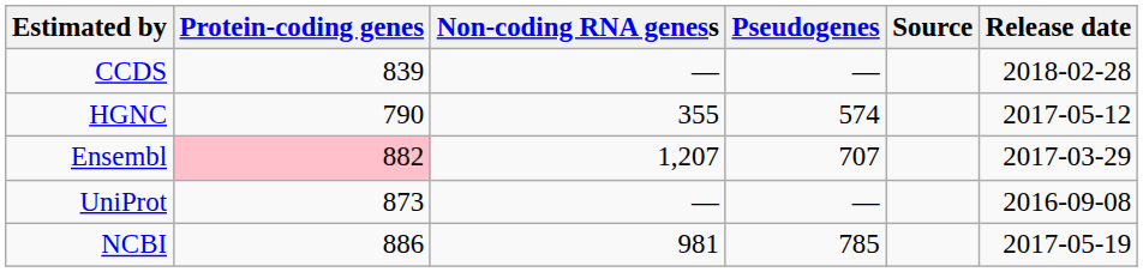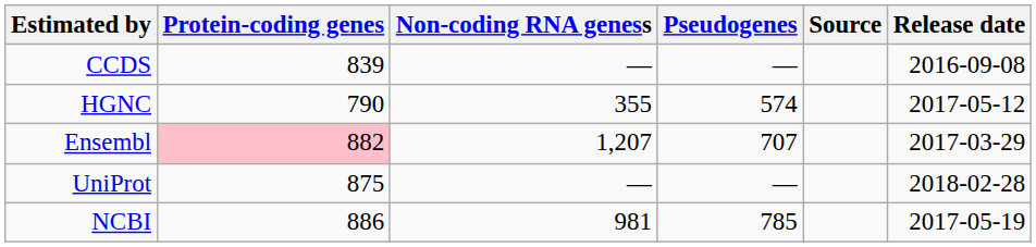 <table class="wikitable" style="text-align:right">
 <tr>
 <th>Estimated by</th>
 <th><a href='#'>Protein-coding genes</a></th>
 <th><a href='#'>Non-coding RNA genes</a>s</th>
 <th><a href='#'>Pseudogenes</a></th>
 <th>Source</th>
 <th>Release date</th>
 </tr>
 <tr>
 <td><a href='#'>CCDS</a></td>
 <td>839</td>
 <td>—</td>
 <td>—</td>
 <td style="text-align:center"></td>
-<td>2018-02-28</td>
+<td>2016-09-08</td>
 </tr>
 <tr>
 <td><a href='#'>HGNC</a></td>
 <td>790</td>
 <td>355</td>
 <td>574</td>
 <td style="text-align:center"></td>
 <td>2017-05-12</td>
 </tr>
 <tr>
 <td><a href='#'>Ensembl</a></td>
 <td style="background: pink;">882</td>
 <td>1,207</td>
 <td>707</td>
 <td style="text-align:center"></td>
 <td>2017-03-29</td>
 </tr>
 <tr>
 <td><a href='#'>UniProt</a></td>
-<td>873</td>
+<td>875</td>
 <td>—</td>
 <td>—</td>
 <td style="text-align:center"></td>
-<td>2016-09-08</td>
+<td>2018-02-28</td>
 </tr>
 <tr>
 <td><a href='#'>NCBI</a></td>
 <td>886</td>
 <td>981</td>
 <td>785</td>
 <td style="text-align:center"></td>
 <td>2017-05-19</td>
 </tr>
 </table>
